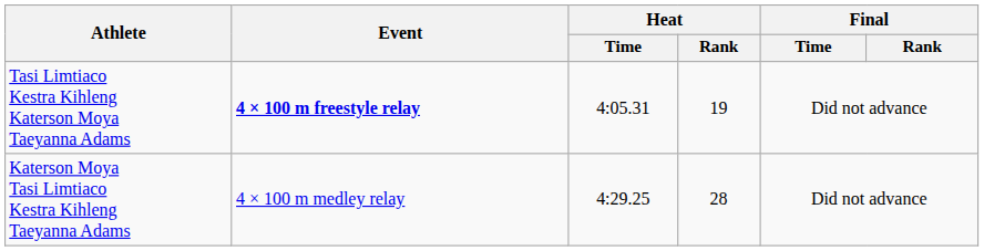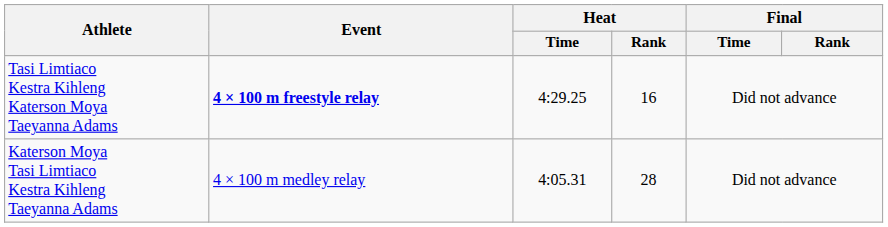 <table class="wikitable" style="text-align:center; font-size:90%; width:50%;">
 <tr>
 <th rowspan="2">Athlete</th>
 <th rowspan="2">Event</th>
 <th colspan="2">Heat</th>
 <th colspan="2">Final</th>
 </tr>
 <tr style="font-size:95%">
 <th>Time</th>
 <th>Rank</th>
 <th>Time</th>
 <th>Rank</th>
 </tr>
 <tr>
 <td align=left><a href='#'>Tasi Limtiaco</a><br><a href='#'>Kestra Kihleng</a><br><a href='#'>Katerson Moya</a><br><a href='#'>Taeyanna Adams</a></td>
 <td align=left><strong><a href='#'>4 × 100 m freestyle relay</a></strong></td>
-<td>4:05.31</td>
-<td>19</td>
+<td>4:29.25</td>
+<td>16</td>
 <td colspan="2">Did not advance</td>
 </tr>
 <tr>
 <td align=left><a href='#'>Katerson Moya</a><br><a href='#'>Tasi Limtiaco</a><br><a href='#'>Kestra Kihleng</a> <br><a href='#'>Taeyanna Adams</a></td>
 <td align=left><a href='#'>4 × 100 m medley relay</a></td>
-<td>4:29.25</td>
+<td>4:05.31</td>
 <td>28</td>
 <td colspan="2">Did not advance</td>
 </tr>
 </table>
